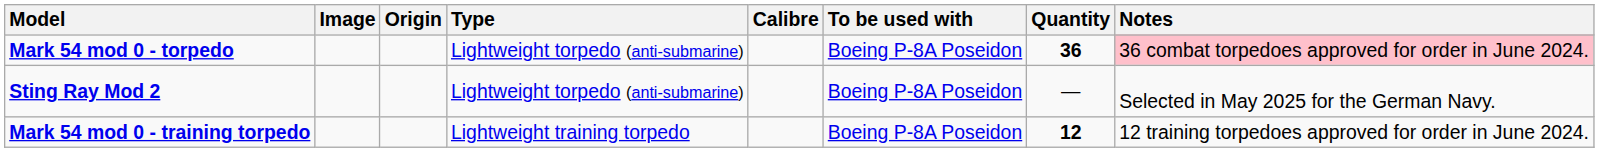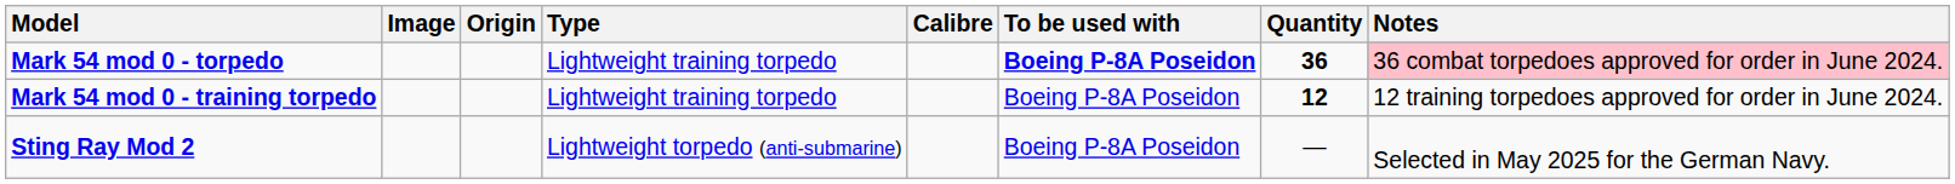 <table class="wikitable" style="font-size: 92%;">
 <tr>
 <th style="text-align: left">Model</th>
 <th style="text-align: left">Image</th>
 <th style="text-align: left">Origin</th>
 <th style="text-align: left">Type</th>
 <th style="text-align: left">Calibre</th>
 <th style="text-align: left">To be used with</th>
 <th style="text-align: left">Quantity</th>
 <th style="text-align: left">Notes</th>
 </tr>
 <tr>
 <td><strong><a href='#'>Mark 54 mod 0 - torpedo</a></strong></td>
 <td style="text-align: center"></td>
 <td></td>
-<td><a href='#'>Lightweight torpedo</a> <small>(<a href='#'>anti-submarine</a>)</small></td>
+<td><a href='#'>Lightweight training torpedo</a></td>
+<td><small></small></td>
+<td><strong><a href='#'>Boeing P-8A Poseidon</a></strong></td>
+<td style="text-align: center"><strong>36</strong></td>
+<td style="background: pink;">36 combat torpedoes approved for order in June 2024.</td>
+</tr>
+<tr>
+<td><strong><a href='#'>Mark 54 mod 0 - training torpedo</a></strong></td>
+<td style="text-align: center"></td>
+<td></td>
+<td><a href='#'>Lightweight training torpedo</a></td>
 <td><small></small></td>
 <td><a href='#'>Boeing P-8A Poseidon</a></td>
-<td style="text-align: center"><strong>36</strong></td>
-<td style="background: pink;">36 combat torpedoes approved for order in June 2024.</td>
+<td style="text-align: center"><strong>12</strong></td>
+<td>12 training torpedoes approved for order in June 2024.</td>
 </tr>
 <tr>
 <td><strong><a href='#'>Sting Ray Mod 2</a></strong></td>
 <td style="text-align: center"></td>
 <td></td>
 <td><a href='#'>Lightweight torpedo</a> <small>(<a href='#'>anti-submarine</a>)</small></td>
 <td><small></small></td>
 <td><a href='#'>Boeing P-8A Poseidon</a></td>
 <td style="text-align: center">—</td>
 <td><br>Selected in May 2025 for the German Navy.</td>
 </tr>
-<tr>
-<td><strong><a href='#'>Mark 54 mod 0 - training torpedo</a></strong></td>
-<td style="text-align: center"></td>
-<td></td>
-<td><a href='#'>Lightweight training torpedo</a></td>
-<td><small></small></td>
-<td><a href='#'>Boeing P-8A Poseidon</a></td>
-<td style="text-align: center"><strong>12</strong></td>
-<td>12 training torpedoes approved for order in June 2024.</td>
-</tr>
 </table>
